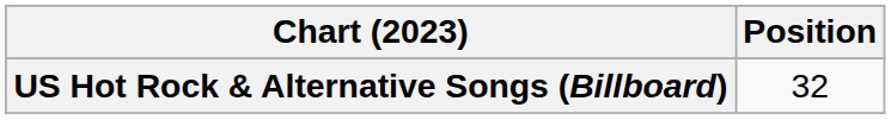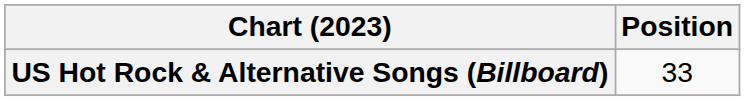 <table class="wikitable plainrowheaders" style="text-align: center">
 <tr>
 <th scope="col">Chart (2023)</th>
 <th scope="col">Position</th>
 </tr>
 <tr>
 <th scope="row">US Hot Rock & Alternative Songs (<em>Billboard</em>)</th>
-<td>32</td>
+<td>33</td>
 </tr>
 </table>
